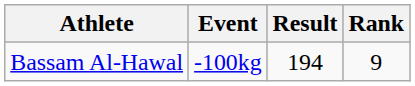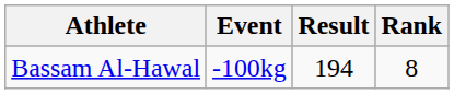 <table class="wikitable">
 <tr>
 <th>Athlete</th>
 <th>Event</th>
 <th>Result</th>
 <th>Rank</th>
 </tr>
 <tr align=center>
 <td align=left><a href='#'>Bassam Al-Hawal</a></td>
 <td align=left><a href='#'>-100kg</a></td>
 <td>194</td>
-<td>9</td>
+<td>8</td>
 </tr>
 </table>
